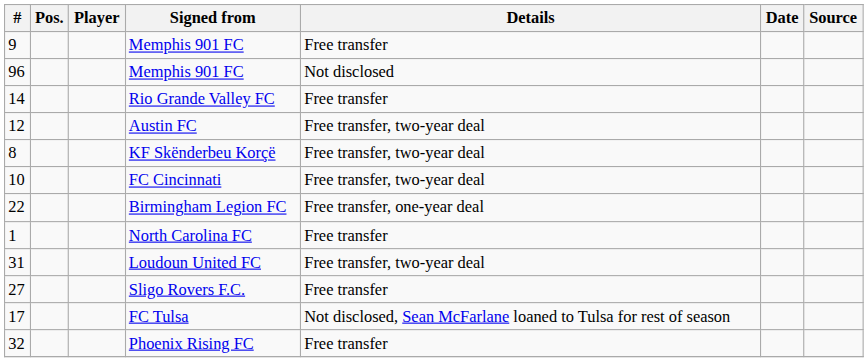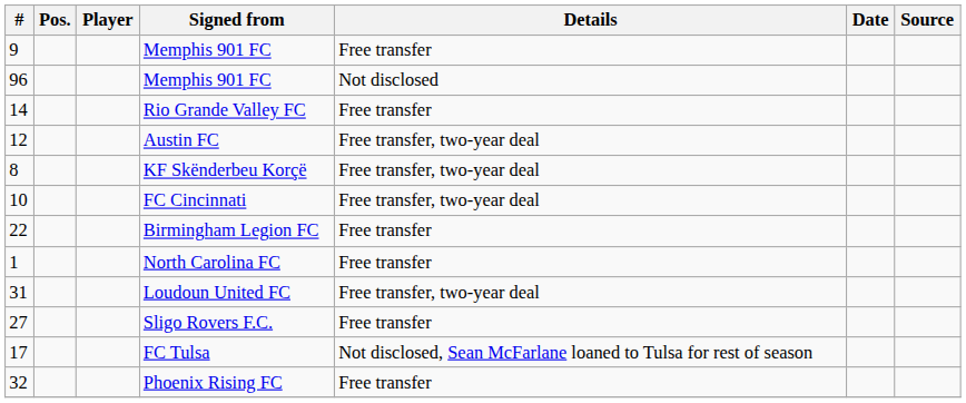 <table class="wikitable sortable" style="width:90%; text-align:center; font-size:95%; text-align:left;">
 <tr>
 <th>#</th>
 <th>Pos.</th>
 <th>Player</th>
 <th>Signed from</th>
 <th>Details</th>
 <th>Date</th>
 <th>Source</th>
 </tr>
 <tr>
 <td>9</td>
 <td></td>
 <td></td>
 <td> <a href='#'>Memphis 901 FC</a></td>
 <td>Free transfer</td>
 <td></td>
 <td></td>
 </tr>
 <tr>
 <td>96</td>
 <td></td>
 <td></td>
 <td> <a href='#'>Memphis 901 FC</a></td>
 <td>Not disclosed</td>
 <td></td>
 <td></td>
 </tr>
 <tr>
 <td>14</td>
 <td></td>
 <td></td>
 <td> <a href='#'>Rio Grande Valley FC</a></td>
 <td>Free transfer</td>
 <td></td>
 <td></td>
 </tr>
 <tr>
 <td>12</td>
 <td></td>
 <td></td>
 <td> <a href='#'>Austin FC</a></td>
 <td>Free transfer, two-year deal</td>
 <td></td>
 <td></td>
 </tr>
 <tr>
 <td>8</td>
 <td></td>
 <td></td>
 <td> <a href='#'>KF Skënderbeu Korçë</a></td>
 <td>Free transfer, two-year deal</td>
 <td></td>
 <td></td>
 </tr>
 <tr>
 <td>10</td>
 <td></td>
 <td></td>
 <td> <a href='#'>FC Cincinnati</a></td>
 <td>Free transfer, two-year deal</td>
 <td></td>
 <td></td>
 </tr>
 <tr>
 <td>22</td>
 <td></td>
 <td></td>
 <td> <a href='#'>Birmingham Legion FC</a></td>
-<td>Free transfer, one-year deal</td>
+<td>Free transfer</td>
 <td></td>
 <td></td>
 </tr>
 <tr>
 <td>1</td>
 <td></td>
 <td></td>
 <td> <a href='#'>North Carolina FC</a></td>
 <td>Free transfer</td>
 <td></td>
 <td></td>
 </tr>
 <tr>
 <td>31</td>
 <td></td>
 <td></td>
 <td> <a href='#'>Loudoun United FC</a></td>
 <td>Free transfer, two-year deal</td>
 <td></td>
 <td></td>
 </tr>
 <tr>
 <td>27</td>
 <td></td>
 <td></td>
 <td> <a href='#'>Sligo Rovers F.C.</a></td>
 <td>Free transfer</td>
 <td></td>
 <td></td>
 </tr>
 <tr>
 <td>17</td>
 <td></td>
 <td></td>
 <td> <a href='#'>FC Tulsa</a></td>
 <td>Not disclosed, <a href='#'>Sean McFarlane</a> loaned to Tulsa for rest of season</td>
 <td></td>
 <td></td>
 </tr>
 <tr>
 <td>32</td>
 <td></td>
 <td></td>
 <td> <a href='#'>Phoenix Rising FC</a></td>
 <td>Free transfer</td>
 <td></td>
 <td></td>
 </tr>
 <tr>
 </tr>
 </table>
